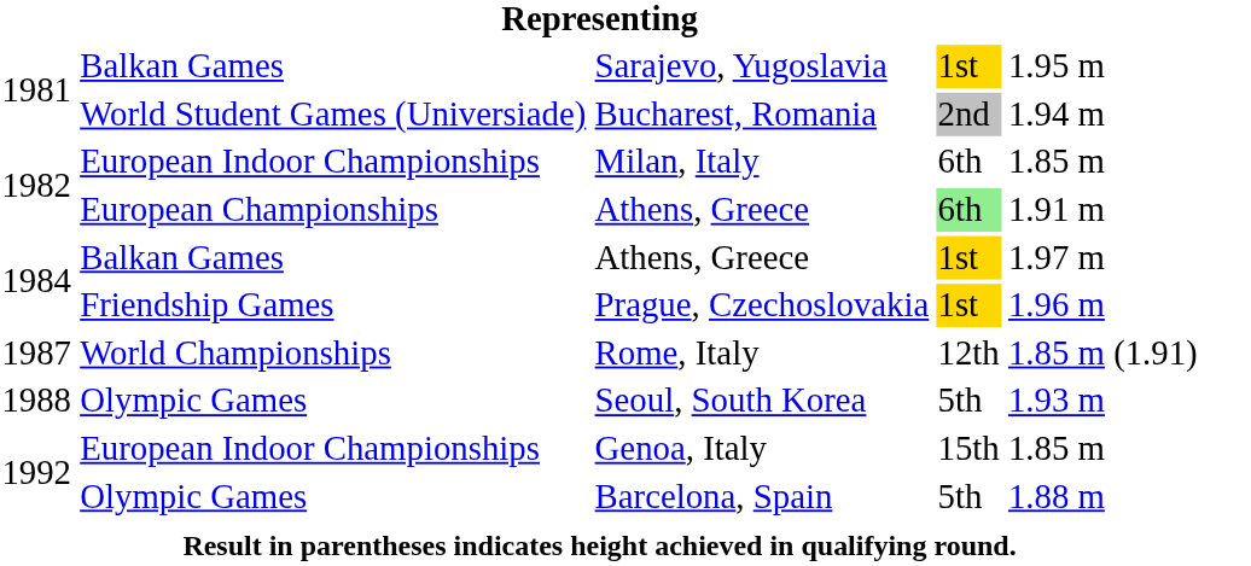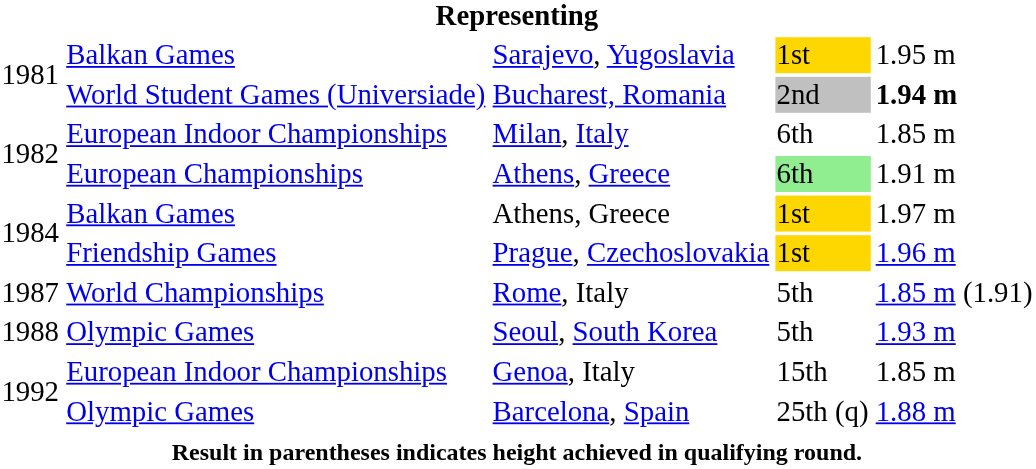 <table>
 <tr>
 <th colspan=6>Representing </th>
 </tr>
 <tr>
 <td rowspan=2>1981</td>
 <td><a href='#'>Balkan Games</a></td>
 <td><a href='#'>Sarajevo</a>, <a href='#'>Yugoslavia</a></td>
 <td bgcolor=gold>1st</td>
 <td>1.95 m</td>
 </tr>
 <tr>
 <td><a href='#'>World Student Games (Universiade)</a></td>
 <td><a href='#'>Bucharest, Romania</a></td>
 <td bgcolor=silver>2nd</td>
-<td>1.94 m</td>
+<td><strong>1.94 m</strong></td>
 </tr>
 <tr>
 <td rowspan=2>1982</td>
 <td><a href='#'>European Indoor Championships</a></td>
 <td><a href='#'>Milan</a>, <a href='#'>Italy</a></td>
 <td>6th</td>
 <td>1.85 m</td>
 </tr>
 <tr>
 <td><a href='#'>European Championships</a></td>
 <td><a href='#'>Athens</a>, <a href='#'>Greece</a></td>
 <td style="background: lightgreen;">6th</td>
 <td>1.91 m</td>
 </tr>
 <tr>
 <td rowspan=2>1984</td>
 <td><a href='#'>Balkan Games</a></td>
 <td>Athens, Greece</td>
 <td bgcolor=gold>1st</td>
 <td>1.97 m</td>
 </tr>
 <tr>
 <td><a href='#'>Friendship Games</a></td>
 <td><a href='#'>Prague</a>, <a href='#'>Czechoslovakia</a></td>
 <td bgcolor=gold>1st</td>
 <td><a href='#'>1.96 m</a></td>
 </tr>
 <tr>
 <td>1987</td>
 <td><a href='#'>World Championships</a></td>
 <td><a href='#'>Rome</a>, Italy</td>
-<td>12th</td>
+<td>5th</td>
 <td><a href='#'>1.85 m</a> (1.91)</td>
 </tr>
 <tr>
 <td>1988</td>
 <td><a href='#'>Olympic Games</a></td>
 <td><a href='#'>Seoul</a>, <a href='#'>South Korea</a></td>
 <td>5th</td>
 <td><a href='#'>1.93 m</a></td>
 </tr>
 <tr>
 <td rowspan=2>1992</td>
 <td><a href='#'>European Indoor Championships</a></td>
 <td><a href='#'>Genoa</a>, Italy</td>
 <td>15th</td>
 <td>1.85 m</td>
 </tr>
 <tr>
 <td><a href='#'>Olympic Games</a></td>
 <td><a href='#'>Barcelona</a>, <a href='#'>Spain</a></td>
-<td>5th</td>
+<td>25th (q)</td>
 <td><a href='#'>1.88 m</a></td>
 </tr>
 <tr>
 <th colspan=6><small><strong>Result in parentheses indicates height achieved in qualifying round.</strong></small></th>
 </tr>
 </table>
